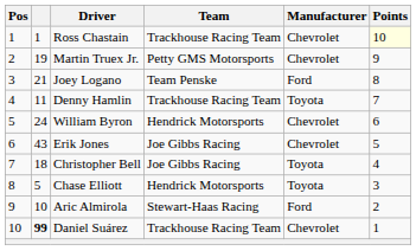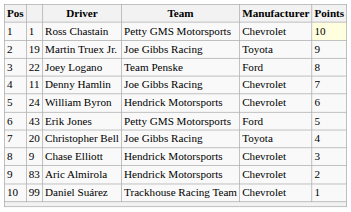 <table class="wikitable" style="font-size:98%">
 <tr>
 <th>Pos</th>
 <th></th>
 <th>Driver</th>
 <th>Team</th>
 <th>Manufacturer</th>
 <th>Points</th>
 </tr>
 <tr>
 <td>1</td>
 <td>1</td>
 <td>Ross Chastain</td>
-<td>Trackhouse Racing Team</td>
+<td>Petty GMS Motorsports</td>
 <td>Chevrolet</td>
 <td style="background: lightyellow;">10</td>
 </tr>
 <tr>
 <td>2</td>
 <td>19</td>
 <td>Martin Truex Jr.</td>
-<td>Petty GMS Motorsports</td>
-<td>Chevrolet</td>
+<td>Joe Gibbs Racing</td>
+<td>Toyota</td>
 <td>9</td>
 </tr>
 <tr>
 <td>3</td>
-<td>21</td>
+<td>22</td>
 <td>Joey Logano</td>
 <td>Team Penske</td>
 <td>Ford</td>
 <td>8</td>
 </tr>
 <tr>
 <td>4</td>
 <td>11</td>
 <td>Denny Hamlin</td>
-<td>Trackhouse Racing Team</td>
-<td>Toyota</td>
+<td>Joe Gibbs Racing</td>
+<td>Chevrolet</td>
 <td>7</td>
 </tr>
 <tr>
 <td>5</td>
 <td>24</td>
 <td>William Byron</td>
 <td>Hendrick Motorsports</td>
 <td>Chevrolet</td>
 <td>6</td>
 </tr>
 <tr>
 <td>6</td>
 <td>43</td>
 <td>Erik Jones</td>
-<td>Joe Gibbs Racing</td>
-<td>Chevrolet</td>
+<td>Petty GMS Motorsports</td>
+<td>Ford</td>
 <td>5</td>
 </tr>
 <tr>
 <td>7</td>
-<td>18</td>
+<td>20</td>
 <td>Christopher Bell</td>
 <td>Joe Gibbs Racing</td>
 <td>Toyota</td>
 <td>4</td>
 </tr>
 <tr>
 <td>8</td>
-<td>5</td>
+<td>9</td>
 <td>Chase Elliott</td>
 <td>Hendrick Motorsports</td>
-<td>Toyota</td>
+<td>Chevrolet</td>
 <td>3</td>
 </tr>
 <tr>
 <td>9</td>
-<td>10</td>
+<td>83</td>
 <td>Aric Almirola</td>
-<td>Stewart-Haas Racing</td>
-<td>Ford</td>
+<td>Hendrick Motorsports</td>
+<td>Chevrolet</td>
 <td>2</td>
 </tr>
 <tr>
 <td>10</td>
-<td><strong>99</strong></td>
+<td>99</td>
 <td>Daniel Suárez</td>
 <td>Trackhouse Racing Team</td>
 <td>Chevrolet</td>
 <td>1</td>
 </tr>
 <tr>
 <th colspan="6"></th>
 </tr>
 </table>
